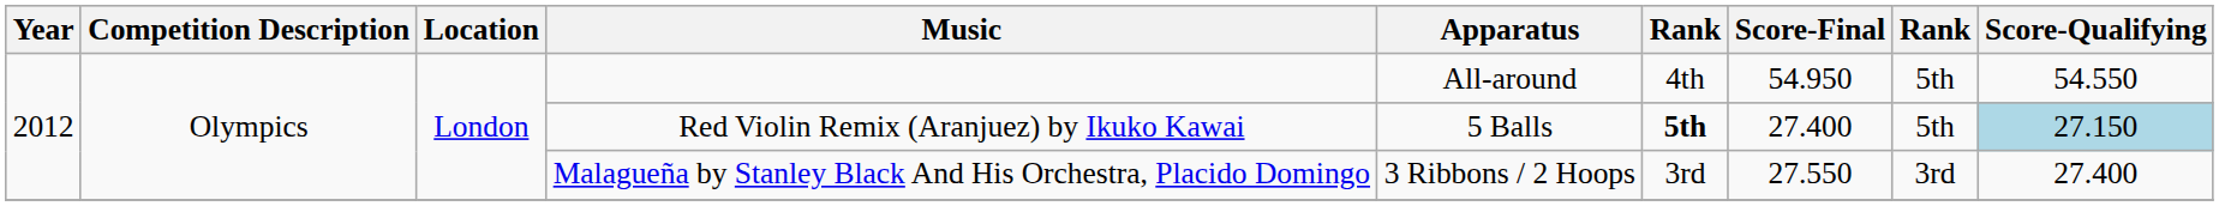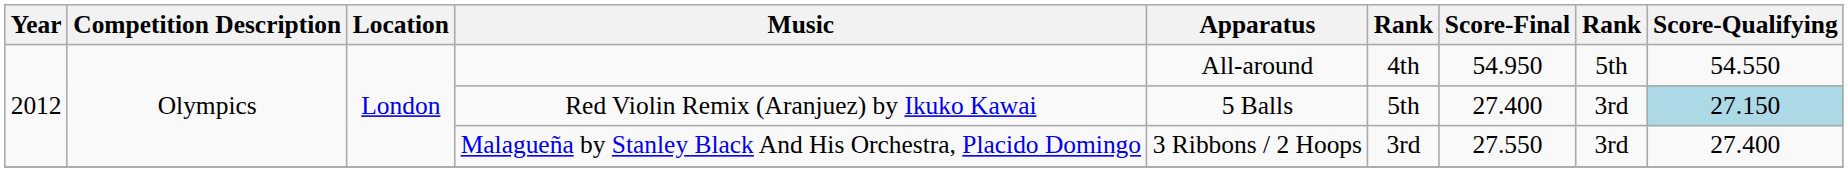 <table class="wikitable" style="text-align:center">
 <tr>
 <th>Year</th>
 <th>Competition Description</th>
 <th>Location</th>
 <th>Music </th>
 <th>Apparatus</th>
 <th>Rank</th>
 <th>Score-Final</th>
 <th>Rank</th>
 <th>Score-Qualifying</th>
 </tr>
 <tr>
 <td rowspan="3">2012</td>
 <td rowspan="3">Olympics</td>
 <td rowspan="3"><a href='#'>London</a></td>
 <td></td>
 <td>All-around</td>
 <td>4th</td>
 <td>54.950</td>
 <td>5th</td>
 <td>54.550</td>
 </tr>
 <tr>
 <td>Red Violin Remix (Aranjuez) by <a href='#'>Ikuko Kawai</a></td>
 <td>5 Balls</td>
-<td><strong>5th</strong></td>
+<td>5th</td>
 <td>27.400</td>
-<td>5th</td>
+<td>3rd</td>
 <td style="background: lightblue;">27.150</td>
 </tr>
 <tr>
 <td><a href='#'>Malagueña</a> by <a href='#'>Stanley Black</a> And His Orchestra, <a href='#'>Placido Domingo</a></td>
 <td>3 Ribbons / 2 Hoops</td>
 <td>3rd</td>
 <td>27.550</td>
 <td>3rd</td>
 <td>27.400</td>
 </tr>
 <tr>
 </tr>
 </table>
